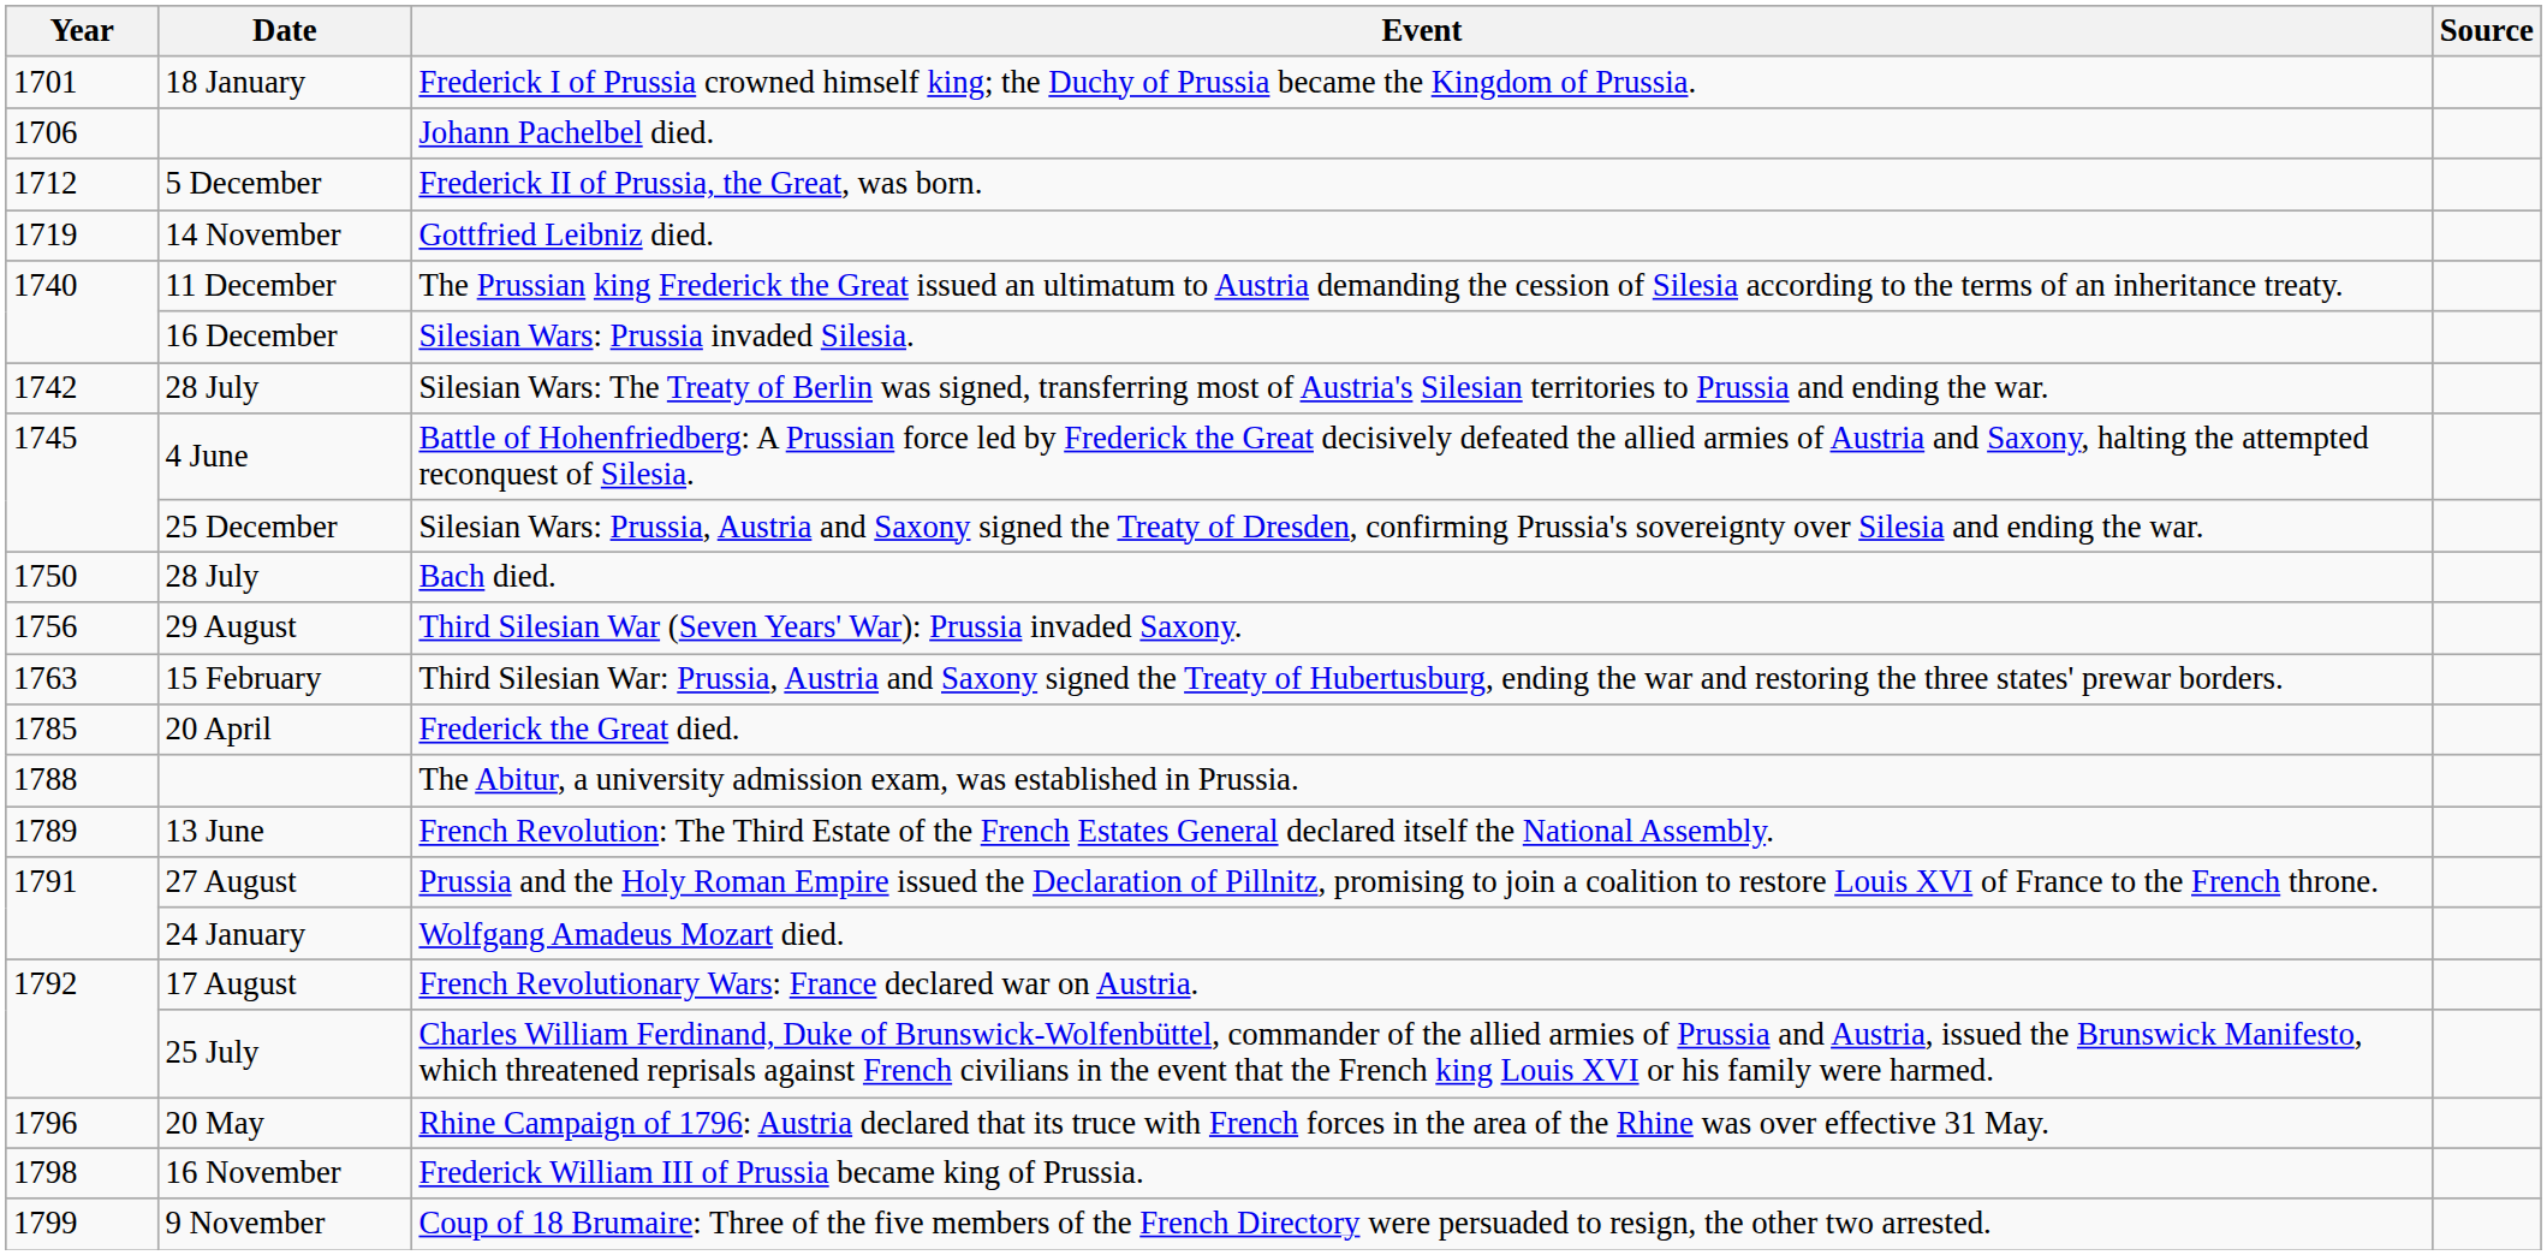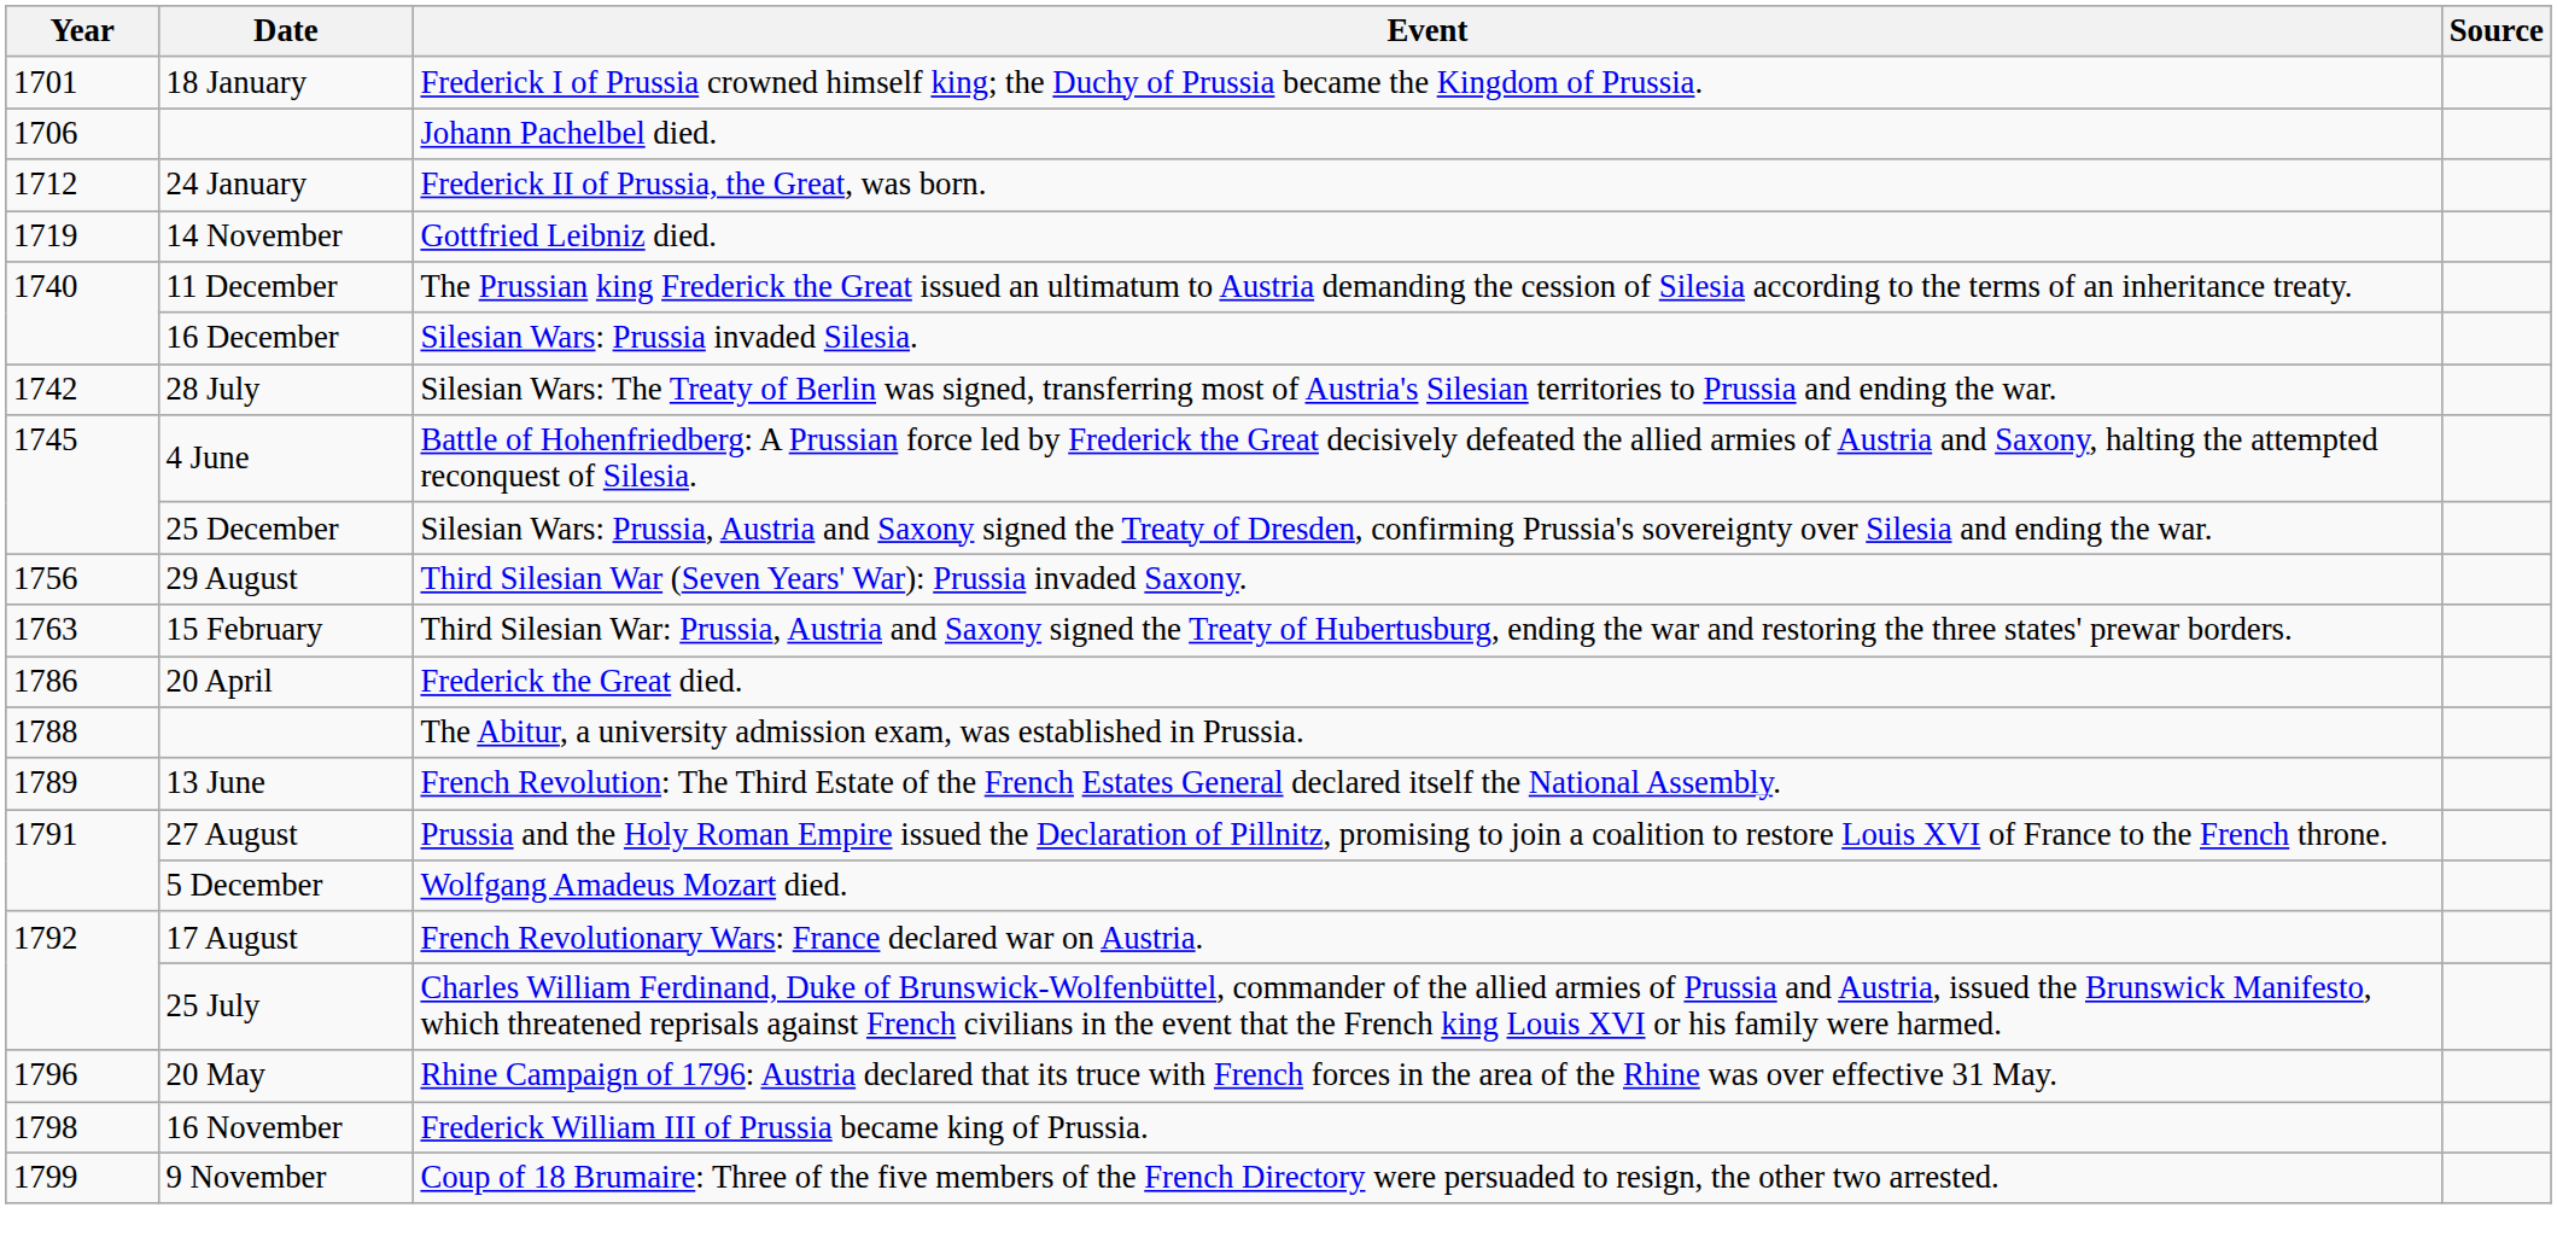 <table class="wikitable" width="100%">
 <tr>
 <th style="width:6%">Year</th>
 <th style="width:10%">Date</th>
 <th>Event</th>
 <th>Source</th>
 </tr>
 <tr>
 <td>1701</td>
 <td>18 January</td>
 <td><a href='#'>Frederick I of Prussia</a> crowned himself <a href='#'>king</a>; the <a href='#'>Duchy of Prussia</a> became the <a href='#'>Kingdom of Prussia</a>.</td>
 <td></td>
 </tr>
 <tr>
 <td>1706</td>
 <td></td>
 <td><a href='#'>Johann Pachelbel</a> died.</td>
 <td></td>
 </tr>
 <tr>
 <td>1712</td>
-<td>5 December</td>
+<td>24 January</td>
 <td><a href='#'>Frederick II of Prussia, the Great</a>, was born.</td>
 <td></td>
 </tr>
 <tr>
 <td>1719</td>
 <td>14 November</td>
 <td><a href='#'>Gottfried Leibniz</a> died.</td>
 <td></td>
 </tr>
 <tr>
 <td rowspan="2" valign="top">1740</td>
 <td>11 December</td>
 <td>The <a href='#'>Prussian</a> <a href='#'>king</a> <a href='#'>Frederick the Great</a> issued an ultimatum to <a href='#'>Austria</a> demanding the cession of <a href='#'>Silesia</a> according to the terms of an inheritance treaty.</td>
 <td></td>
 </tr>
 <tr>
 <td>16 December</td>
 <td><a href='#'>Silesian Wars</a>: <a href='#'>Prussia</a> invaded <a href='#'>Silesia</a>.</td>
 <td></td>
 </tr>
 <tr>
 <td>1742</td>
 <td>28 July</td>
 <td>Silesian Wars: The <a href='#'>Treaty of Berlin</a> was signed, transferring most of <a href='#'>Austria's</a> <a href='#'>Silesian</a> territories to <a href='#'>Prussia</a> and ending the war.</td>
 <td></td>
 </tr>
 <tr>
 <td rowspan="2" valign="top">1745</td>
 <td>4 June</td>
 <td><a href='#'>Battle of Hohenfriedberg</a>: A <a href='#'>Prussian</a> force led by <a href='#'>Frederick the Great</a> decisively defeated the allied armies of <a href='#'>Austria</a> and <a href='#'>Saxony</a>, halting the attempted reconquest of <a href='#'>Silesia</a>.</td>
 <td></td>
 </tr>
 <tr>
 <td>25 December</td>
 <td>Silesian Wars: <a href='#'>Prussia</a>, <a href='#'>Austria</a> and <a href='#'>Saxony</a> signed the <a href='#'>Treaty of Dresden</a>, confirming Prussia's sovereignty over <a href='#'>Silesia</a> and ending the war.</td>
 <td></td>
 </tr>
 <tr>
-<td valign="top">1750</td>
-<td>28 July</td>
-<td><a href='#'>Bach</a> died.</td>
-<td></td>
-</tr>
-<tr>
 <td>1756</td>
 <td>29 August</td>
 <td><a href='#'>Third Silesian War</a> (<a href='#'>Seven Years' War</a>): <a href='#'>Prussia</a> invaded <a href='#'>Saxony</a>.</td>
 <td></td>
 </tr>
 <tr>
 <td>1763</td>
 <td>15 February</td>
 <td>Third Silesian War: <a href='#'>Prussia</a>, <a href='#'>Austria</a> and <a href='#'>Saxony</a> signed the <a href='#'>Treaty of Hubertusburg</a>, ending the war and restoring the three states' prewar borders.</td>
 <td></td>
 </tr>
 <tr>
-<td>1785</td>
+<td>1786</td>
 <td>20 April</td>
 <td><a href='#'>Frederick the Great</a> died.</td>
 <td></td>
 </tr>
 <tr>
 <td>1788</td>
 <td></td>
 <td>The <a href='#'>Abitur</a>, a university admission exam, was established in Prussia.</td>
 <td></td>
 </tr>
 <tr>
 <td>1789</td>
 <td>13 June</td>
 <td><a href='#'>French Revolution</a>: The Third Estate of the <a href='#'>French</a> <a href='#'>Estates General</a> declared itself the <a href='#'>National Assembly</a>.</td>
 <td></td>
 </tr>
 <tr>
 <td rowspan="2" valign="top">1791</td>
 <td>27 August</td>
 <td><a href='#'>Prussia</a> and the <a href='#'>Holy Roman Empire</a> issued the <a href='#'>Declaration of Pillnitz</a>, promising to join a coalition to restore <a href='#'>Louis XVI</a> of France to the <a href='#'>French</a> throne.</td>
 <td></td>
 </tr>
 <tr>
-<td>24 January</td>
+<td>5 December</td>
 <td><a href='#'>Wolfgang Amadeus Mozart</a> died.</td>
 <td></td>
 </tr>
 <tr>
 <td rowspan="2" valign="top">1792</td>
 <td>17 August</td>
 <td><a href='#'>French Revolutionary Wars</a>: <a href='#'>France</a> declared war on <a href='#'>Austria</a>.</td>
 <td></td>
 </tr>
 <tr>
 <td>25 July</td>
 <td><a href='#'>Charles William Ferdinand, Duke of Brunswick-Wolfenbüttel</a>, commander of the allied armies of <a href='#'>Prussia</a> and <a href='#'>Austria</a>, issued the <a href='#'>Brunswick Manifesto</a>, which threatened reprisals against <a href='#'>French</a> civilians in the event that the French <a href='#'>king</a> <a href='#'>Louis XVI</a> or his family were harmed.</td>
 <td></td>
 </tr>
 <tr>
 <td>1796</td>
 <td>20 May</td>
 <td><a href='#'>Rhine Campaign of 1796</a>: <a href='#'>Austria</a> declared that its truce with <a href='#'>French</a> forces in the area of the <a href='#'>Rhine</a> was over effective 31 May.</td>
 <td></td>
 </tr>
 <tr>
 <td>1798</td>
 <td>16 November</td>
 <td><a href='#'>Frederick William III of Prussia</a> became king of Prussia.</td>
 </tr>
 <tr>
 <td>1799</td>
 <td>9 November</td>
 <td><a href='#'>Coup of 18 Brumaire</a>: Three of the five members of the <a href='#'>French Directory</a> were persuaded to resign, the other two arrested.</td>
 <td></td>
 </tr>
 </table>
